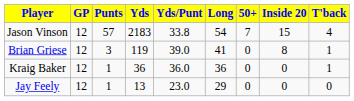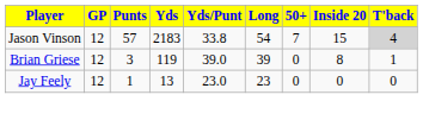 <table class="wikitable" style="text-align:center;">
 <tr>
 <th style="background:yellow; color:blue;">Player</th>
 <th style="background:yellow; color:blue;">GP</th>
 <th style="background:yellow; color:blue;">Punts</th>
 <th style="background:yellow; color:blue;">Yds</th>
 <th style="background:yellow; color:blue;">Yds/Punt</th>
 <th style="background:yellow; color:blue;">Long</th>
 <th style="background:yellow; color:blue;">50+</th>
 <th style="background:yellow; color:blue;">Inside 20</th>
 <th style="background:yellow; color:blue;">T'back</th>
 </tr>
 <tr>
 <td>Jason Vinson</td>
 <td>12</td>
 <td>57</td>
 <td>2183</td>
 <td>33.8</td>
 <td>54</td>
 <td>7</td>
 <td>15</td>
-<td>4</td>
+<td style="background: lightgrey;">4</td>
 </tr>
 <tr>
 <td><a href='#'>Brian Griese</a></td>
 <td>12</td>
 <td>3</td>
 <td>119</td>
 <td>39.0</td>
-<td>41</td>
+<td>39</td>
 <td>0</td>
 <td>8</td>
-<td>1</td>
-</tr>
-<tr>
-<td>Kraig Baker</td>
-<td>12</td>
-<td>1</td>
-<td>36</td>
-<td>36.0</td>
-<td>36</td>
-<td>0</td>
-<td>0</td>
 <td>1</td>
 </tr>
 <tr>
 <td><a href='#'>Jay Feely</a></td>
 <td>12</td>
 <td>1</td>
 <td>13</td>
 <td>23.0</td>
-<td>29</td>
+<td>23</td>
 <td>0</td>
 <td>0</td>
 <td>0</td>
 </tr>
 </table>
